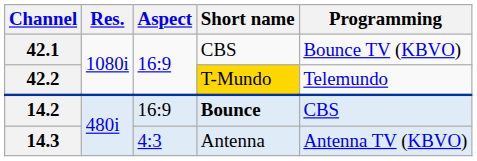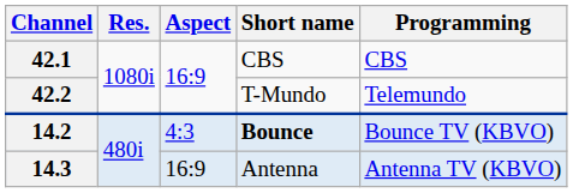 <table class="wikitable">
 <tr>
 <th scope = "col"><a href='#'>Channel</a></th>
 <th scope = "col"><a href='#'>Res.</a></th>
 <th scope = "col"><a href='#'>Aspect</a></th>
 <th scope = "col">Short name</th>
 <th scope = "col">Programming</th>
 </tr>
 <tr>
 <th scope = "row">42.1</th>
 <td rowspan="2"><a href='#'>1080i</a></td>
 <td rowspan="2"><a href='#'>16:9</a></td>
 <td>CBS</td>
-<td><a href='#'>Bounce TV</a> (<a href='#'>KBVO</a>)</td>
+<td><a href='#'>CBS</a></td>
 </tr>
 <tr>
 <th scope = "row">42.2</th>
-<td style="background: gold;">T-Mundo</td>
+<td>T-Mundo</td>
 <td><a href='#'>Telemundo</a></td>
 </tr>
 <tr style="background-color:#DFEBF6; border-top: 2px solid #003399;">
 <th scope = "row">14.2</th>
 <td rowspan="2"><a href='#'>480i</a></td>
-<td>16:9</td>
+<td><a href='#'>4:3</a></td>
 <td><strong>Bounce</strong></td>
-<td><a href='#'>CBS</a></td>
+<td><a href='#'>Bounce TV</a> (<a href='#'>KBVO</a>)</td>
 </tr>
 <tr style="background-color:#DFEBF6">
 <th scope = "row">14.3</th>
-<td><a href='#'>4:3</a></td>
+<td>16:9</td>
 <td>Antenna</td>
 <td><a href='#'>Antenna TV</a> (<a href='#'>KBVO</a>)</td>
 </tr>
 </table>
